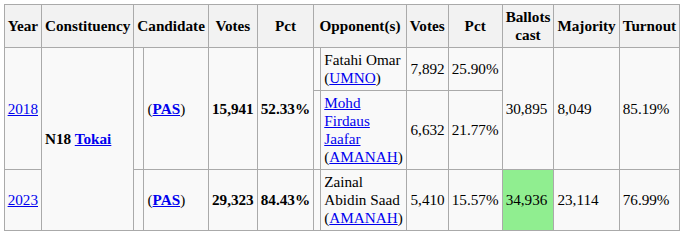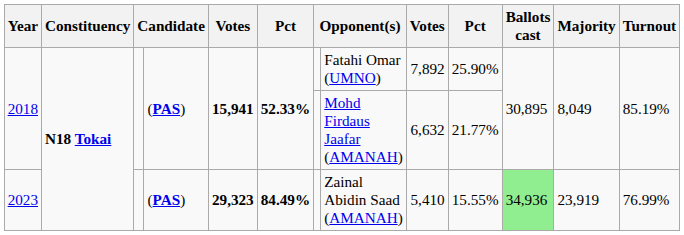 <table class="wikitable" style="margin:0.5em ; font-size:95%">
 <tr>
 <th>Year</th>
 <th>Constituency</th>
 <th colspan="2">Candidate</th>
 <th>Votes</th>
 <th>Pct</th>
 <th colspan="2">Opponent(s)</th>
 <th>Votes</th>
 <th>Pct</th>
 <th>Ballots cast</th>
 <th>Majority</th>
 <th>Turnout</th>
 </tr>
 <tr>
 <td rowspan="2"><a href='#'>2018</a></td>
 <td rowspan="3"><strong>N18 <a href='#'>Tokai</a></strong></td>
 <td rowspan="2" ></td>
 <td rowspan="2"> (<a href='#'><strong>PAS</strong></a>)</td>
 <td rowspan="2" align="right"><strong>15,941</strong></td>
 <td rowspan="2"><strong>52.33%</strong></td>
 <td></td>
 <td>Fatahi Omar (<a href='#'>UMNO</a>)</td>
 <td align="right">7,892</td>
 <td>25.90%</td>
 <td rowspan="2">30,895</td>
 <td rowspan="2">8,049</td>
 <td rowspan="2">85.19%</td>
 </tr>
 <tr>
 <td></td>
 <td><a href='#'>Mohd Firdaus Jaafar</a> (<a href='#'>AMANAH</a>)</td>
 <td align="right">6,632</td>
 <td>21.77%</td>
 </tr>
 <tr>
 <td><a href='#'>2023</a></td>
 <td bgcolor=></td>
 <td> (<a href='#'><strong>PAS</strong></a>)</td>
 <td align="right"><strong>29,323</strong></td>
-<td><strong>84.43%</strong></td>
+<td><strong>84.49%</strong></td>
 <td></td>
 <td>Zainal Abidin Saad (<a href='#'>AMANAH</a>)</td>
 <td align="right">5,410</td>
-<td>15.57%</td>
+<td>15.55%</td>
 <td style="background: lightgreen;">34,936</td>
-<td>23,114</td>
+<td>23,919</td>
 <td>76.99%</td>
 </tr>
 </table>
